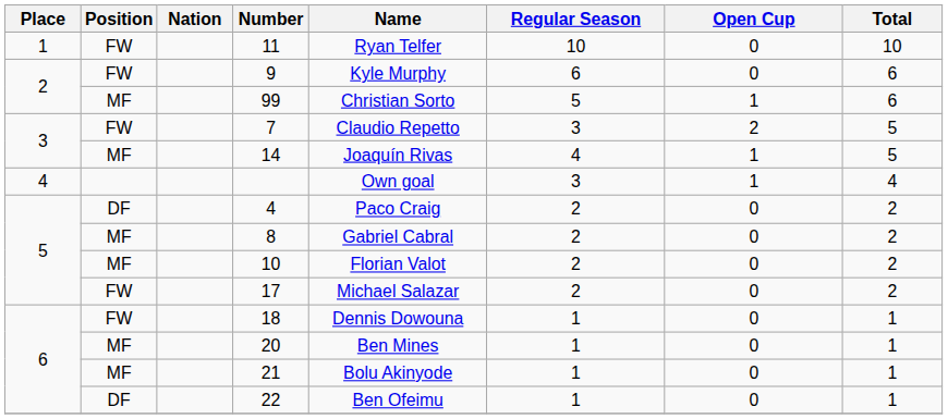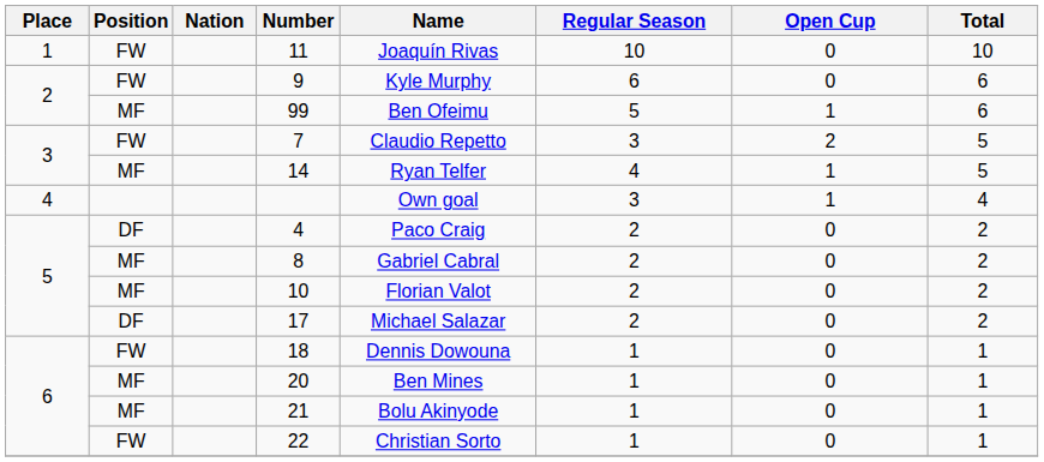 <table class="wikitable" style="font-size: 95%; text-align: center;">
 <tr>
 <th width=60>Place</th>
 <th width=60>Position</th>
 <th width=60>Nation</th>
 <th width=60>Number</th>
 <th width=150>Name</th>
 <th width=150><a href='#'>Regular Season</a></th>
 <th width=150><a href='#'>Open Cup</a></th>
 <th width=80><strong>Total</strong></th>
 </tr>
 <tr>
 <td rowspan="1">1</td>
 <td>FW</td>
 <td></td>
 <td>11</td>
-<td><a href='#'>Ryan Telfer</a></td>
+<td><a href='#'>Joaquín Rivas</a></td>
 <td>10</td>
 <td>0</td>
 <td>10</td>
 </tr>
 <tr>
 <td rowspan="2">2</td>
 <td>FW</td>
 <td></td>
 <td>9</td>
 <td><a href='#'>Kyle Murphy</a></td>
 <td>6</td>
 <td>0</td>
 <td>6</td>
 </tr>
 <tr>
 <td>MF</td>
 <td></td>
 <td>99</td>
-<td><a href='#'>Christian Sorto</a></td>
+<td><a href='#'>Ben Ofeimu</a></td>
 <td>5</td>
 <td>1</td>
 <td>6</td>
 </tr>
 <tr>
 <td rowspan="2">3</td>
 <td>FW</td>
 <td></td>
 <td>7</td>
 <td><a href='#'>Claudio Repetto</a></td>
 <td>3</td>
 <td>2</td>
 <td>5</td>
 </tr>
 <tr>
 <td>MF</td>
 <td></td>
 <td>14</td>
-<td><a href='#'>Joaquín Rivas</a></td>
+<td><a href='#'>Ryan Telfer</a></td>
 <td>4</td>
 <td>1</td>
 <td>5</td>
 </tr>
 <tr>
 <td rowspan="1">4</td>
 <td></td>
 <td></td>
 <td></td>
 <td><a href='#'>Own goal</a></td>
 <td>3</td>
 <td>1</td>
 <td>4</td>
 </tr>
 <tr>
 <td rowspan="4">5</td>
 <td>DF</td>
 <td></td>
 <td>4</td>
 <td><a href='#'>Paco Craig</a></td>
 <td>2</td>
 <td>0</td>
 <td>2</td>
 </tr>
 <tr>
 <td>MF</td>
 <td></td>
 <td>8</td>
 <td><a href='#'>Gabriel Cabral</a></td>
 <td>2</td>
 <td>0</td>
 <td>2</td>
 </tr>
 <tr>
 <td>MF</td>
 <td></td>
 <td>10</td>
 <td><a href='#'>Florian Valot</a></td>
 <td>2</td>
 <td>0</td>
 <td>2</td>
 </tr>
 <tr>
-<td>FW</td>
+<td>DF</td>
 <td></td>
 <td>17</td>
 <td><a href='#'>Michael Salazar</a></td>
 <td>2</td>
 <td>0</td>
 <td>2</td>
 </tr>
 <tr>
 <td rowspan="4">6</td>
 <td>FW</td>
 <td></td>
 <td>18</td>
 <td><a href='#'>Dennis Dowouna</a></td>
 <td>1</td>
 <td>0</td>
 <td>1</td>
 </tr>
 <tr>
 <td>MF</td>
 <td></td>
 <td>20</td>
 <td><a href='#'>Ben Mines</a></td>
 <td>1</td>
 <td>0</td>
 <td>1</td>
 </tr>
 <tr>
 <td>MF</td>
 <td></td>
 <td>21</td>
 <td><a href='#'>Bolu Akinyode</a></td>
 <td>1</td>
 <td>0</td>
 <td>1</td>
 </tr>
 <tr>
-<td>DF</td>
+<td>FW</td>
 <td></td>
 <td>22</td>
-<td><a href='#'>Ben Ofeimu</a></td>
+<td><a href='#'>Christian Sorto</a></td>
 <td>1</td>
 <td>0</td>
 <td>1</td>
 </tr>
 <tr>
 </tr>
 </table>
